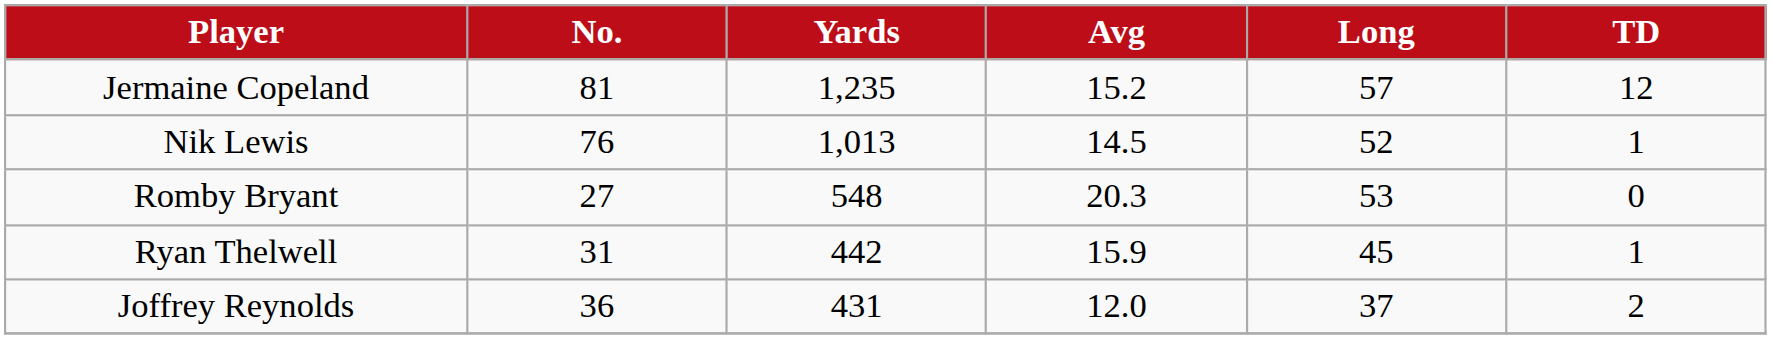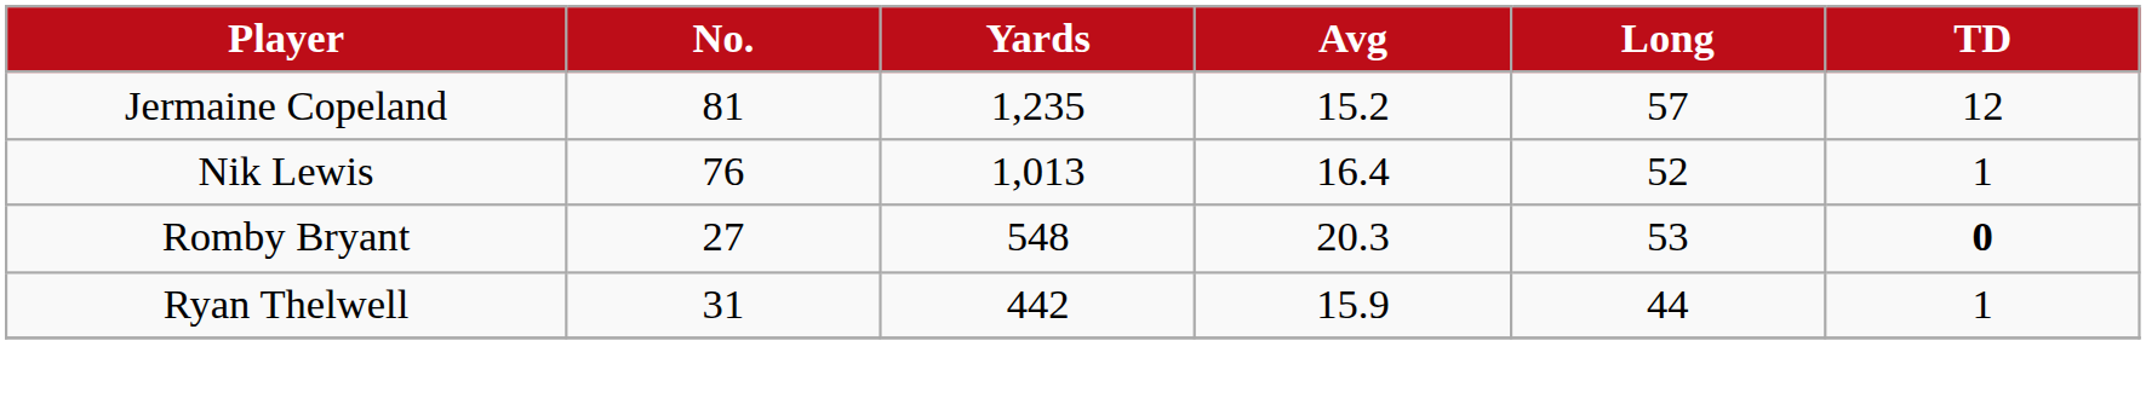 <table class="wikitable sortable">
 <tr>
 <th style="background:#bd0d18;color:white;" width="16%">Player</th>
 <th style="background:#bd0d18;color:white;" width="9%">No.</th>
 <th style="background:#bd0d18;color:white;" width="9%">Yards</th>
 <th style="background:#bd0d18;color:white;" width="9%">Avg</th>
 <th style="background:#bd0d18;color:white;" width="9%">Long</th>
 <th style="background:#bd0d18;color:white;" width="9%">TD</th>
 </tr>
 <tr align="center">
 <td>Jermaine Copeland</td>
 <td>81</td>
 <td>1,235</td>
 <td>15.2</td>
 <td>57</td>
 <td>12</td>
 </tr>
 <tr align="center">
 <td>Nik Lewis</td>
 <td>76</td>
 <td>1,013</td>
-<td>14.5</td>
+<td>16.4</td>
 <td>52</td>
 <td>1</td>
 </tr>
 <tr align="center">
 <td>Romby Bryant</td>
 <td>27</td>
 <td>548</td>
 <td>20.3</td>
 <td>53</td>
-<td>0</td>
+<td><strong>0</strong></td>
 </tr>
 <tr align="center">
 <td>Ryan Thelwell</td>
 <td>31</td>
 <td>442</td>
 <td>15.9</td>
-<td>45</td>
+<td>44</td>
 <td>1</td>
-</tr>
-<tr align="center">
-<td>Joffrey Reynolds</td>
-<td>36</td>
-<td>431</td>
-<td>12.0</td>
-<td>37</td>
-<td>2</td>
 </tr>
 <tr align="center">
 </tr>
 </table>
